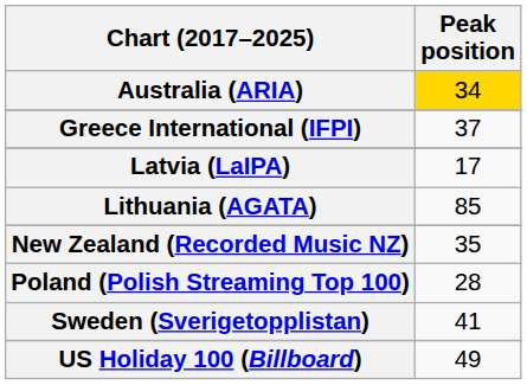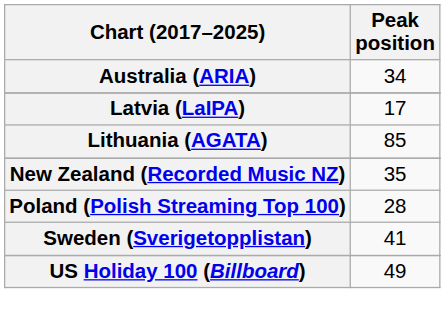 <table class="wikitable plainrowheaders sortable" style="text-align:center">
 <tr>
 <th>Chart (2017–2025)</th>
 <th>Peak<br>position</th>
 </tr>
 <tr>
 <th scope="row">Australia (<a href='#'>ARIA</a>)</th>
-<td style="background: gold;">34</td>
+<td>34</td>
 </tr>
 <tr>
 </tr>
 <tr>
 </tr>
 <tr>
 </tr>
 <tr>
-</tr>
-<tr>
-<th scope="row">Greece International (<a href='#'>IFPI</a>)</th>
-<td>37</td>
 </tr>
 <tr>
 </tr>
 <tr>
 </tr>
 <tr>
 </tr>
 <tr>
 <th scope="row">Latvia (<a href='#'>LaIPA</a>)</th>
 <td>17</td>
 </tr>
 <tr>
 <th scope="row">Lithuania (<a href='#'>AGATA</a>)</th>
 <td>85</td>
 </tr>
 <tr>
 </tr>
 <tr>
 <th scope="row">New Zealand (<a href='#'>Recorded Music NZ</a>)</th>
 <td>35</td>
 </tr>
 <tr>
 <th scope="row">Poland (<a href='#'>Polish Streaming Top 100</a>)</th>
 <td>28</td>
 </tr>
 <tr>
 <th scope="row">Sweden (<a href='#'>Sverigetopplistan</a>)</th>
 <td>41</td>
 </tr>
 <tr>
 </tr>
 <tr>
 </tr>
 <tr>
 <th scope="row">US <a href='#'>Holiday 100</a> (<em><a href='#'>Billboard</a></em>)</th>
 <td>49</td>
 </tr>
 </table>
